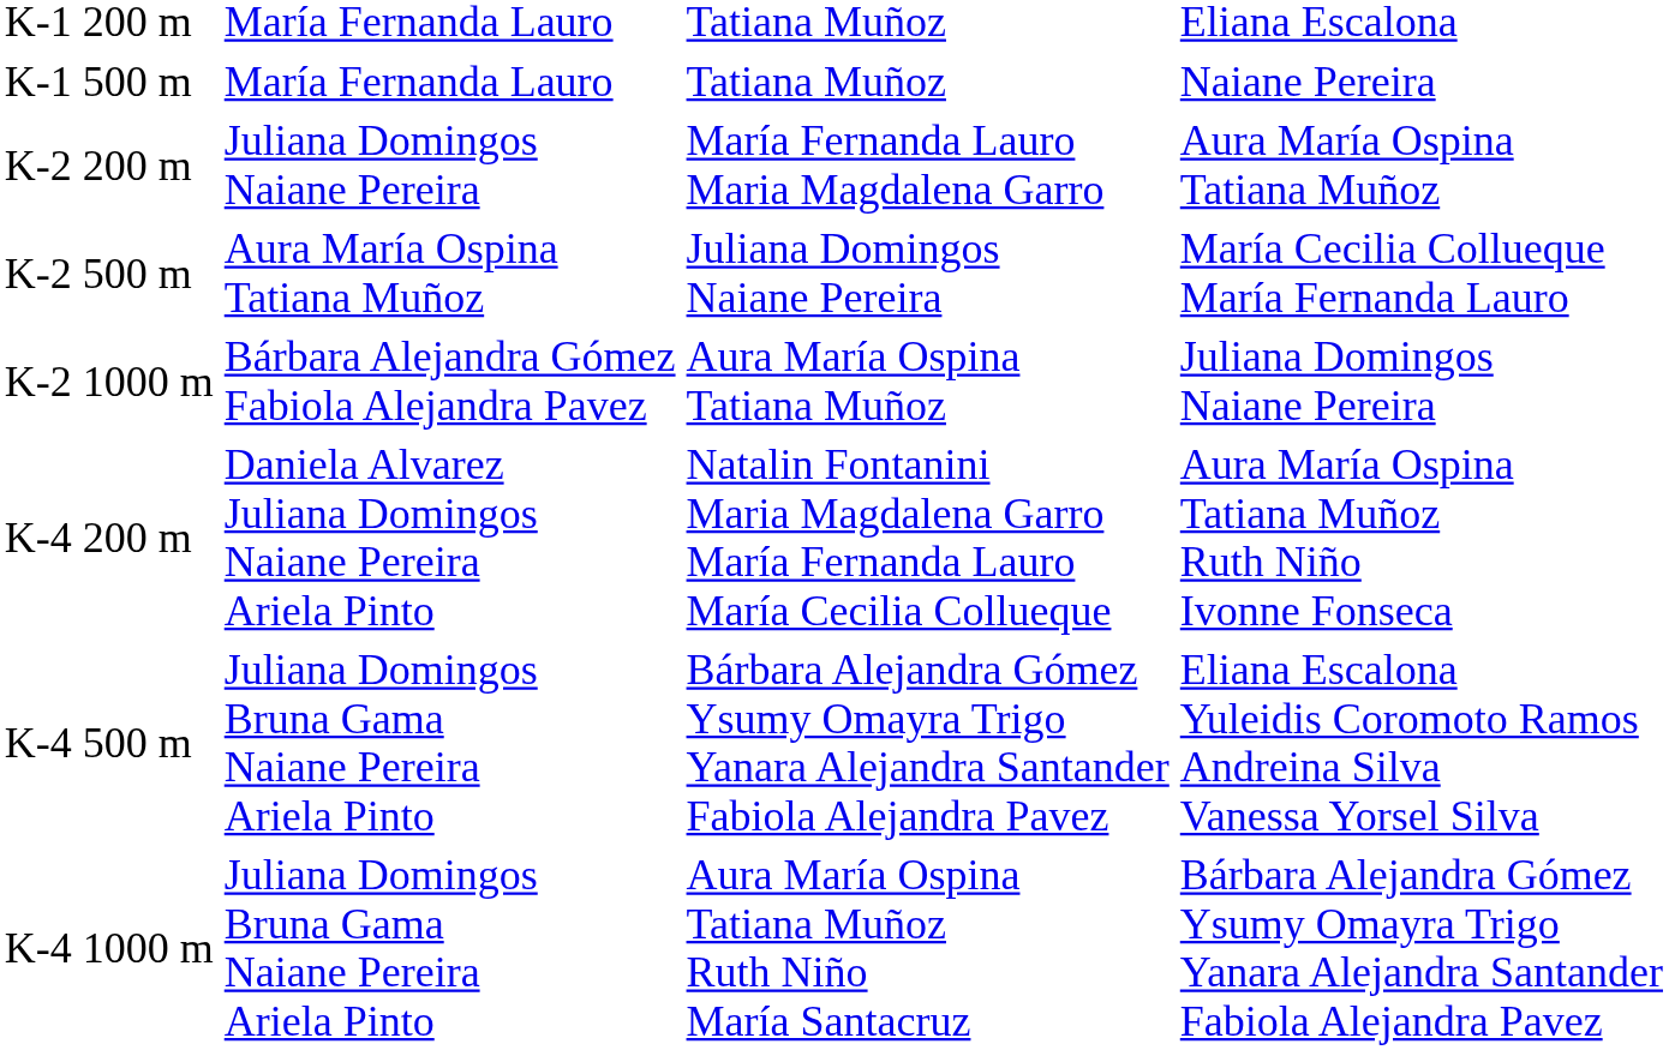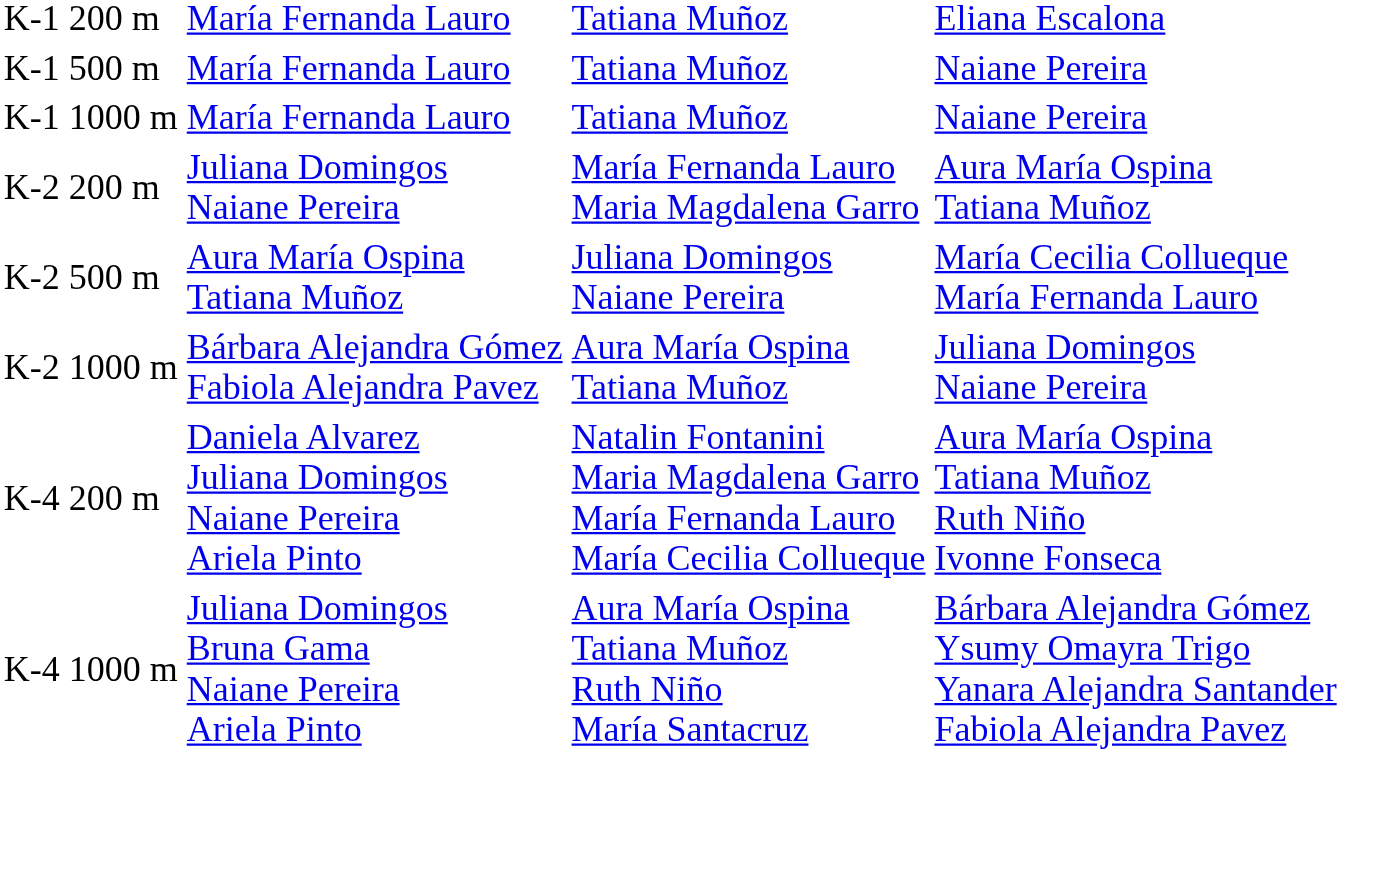 <table>
 <tr>
 <td>K-1 200 m <br></td>
 <td><a href='#'>María Fernanda Lauro</a><br><em></em></td>
 <td><a href='#'>Tatiana Muñoz</a><br><em></em></td>
 <td><a href='#'>Eliana Escalona</a><br><em></em></td>
 </tr>
 <tr>
 <td>K-1 500 m <br></td>
+<td><a href='#'>María Fernanda Lauro</a><br><em></em></td>
+<td><a href='#'>Tatiana Muñoz</a><br><em></em></td>
+<td><a href='#'>Naiane Pereira</a><br><em></em></td>
+</tr>
+<tr>
+<td>K-1 1000 m <br></td>
 <td><a href='#'>María Fernanda Lauro</a><br><em></em></td>
 <td><a href='#'>Tatiana Muñoz</a><br><em></em></td>
 <td><a href='#'>Naiane Pereira</a><br><em></em></td>
 </tr>
 <tr>
 <td>K-2 200 m <br></td>
 <td><a href='#'>Juliana Domingos</a><br><a href='#'>Naiane Pereira</a><br><em></em></td>
 <td><a href='#'>María Fernanda Lauro</a><br><a href='#'>Maria Magdalena Garro</a><br><em></em></td>
 <td><a href='#'>Aura María Ospina</a><br><a href='#'>Tatiana Muñoz</a><br><em></em></td>
 </tr>
 <tr>
 <td>K-2 500 m <br></td>
 <td><a href='#'>Aura María Ospina</a><br><a href='#'>Tatiana Muñoz</a><br><em></em></td>
 <td><a href='#'>Juliana Domingos</a><br><a href='#'>Naiane Pereira</a><br><em></em></td>
 <td><a href='#'>María Cecilia Collueque</a><br><a href='#'>María Fernanda Lauro</a><br><em></em></td>
 </tr>
 <tr>
 <td>K-2 1000 m <br></td>
 <td><a href='#'>Bárbara Alejandra Gómez</a><br><a href='#'>Fabiola Alejandra Pavez</a><br><em></em></td>
 <td><a href='#'>Aura María Ospina</a><br><a href='#'>Tatiana Muñoz</a><br><em></em></td>
 <td><a href='#'>Juliana Domingos</a><br><a href='#'>Naiane Pereira</a><br><em></em></td>
 </tr>
 <tr>
 <td>K-4 200 m <br></td>
 <td><a href='#'>Daniela Alvarez</a><br><a href='#'>Juliana Domingos</a><br><a href='#'>Naiane Pereira</a><br><a href='#'>Ariela Pinto</a><br><em></em></td>
 <td><a href='#'>Natalin Fontanini</a><br><a href='#'>Maria Magdalena Garro</a><br><a href='#'>María Fernanda Lauro</a><br><a href='#'>María Cecilia Collueque</a><br><em></em></td>
 <td><a href='#'>Aura María Ospina</a><br><a href='#'>Tatiana Muñoz</a><br><a href='#'>Ruth Niño</a><br><a href='#'>Ivonne Fonseca</a><br><em></em></td>
 </tr>
 <tr>
-<td>K-4 500 m <br></td>
-<td><a href='#'>Juliana Domingos</a><br><a href='#'>Bruna Gama</a><br><a href='#'>Naiane Pereira</a><br><a href='#'>Ariela Pinto</a><br><em></em></td>
-<td><a href='#'>Bárbara Alejandra Gómez</a><br><a href='#'>Ysumy Omayra Trigo</a><br><a href='#'>Yanara Alejandra Santander</a><br><a href='#'>Fabiola Alejandra Pavez</a><br><em></em></td>
-<td><a href='#'>Eliana Escalona</a><br><a href='#'>Yuleidis Coromoto Ramos</a><br><a href='#'>Andreina Silva</a><br><a href='#'>Vanessa Yorsel Silva</a><br><em></em></td>
-</tr>
-<tr>
 <td>K-4 1000 m <br></td>
 <td><a href='#'>Juliana Domingos</a><br><a href='#'>Bruna Gama</a><br><a href='#'>Naiane Pereira</a><br><a href='#'>Ariela Pinto</a><br><em></em></td>
 <td><a href='#'>Aura María Ospina</a><br><a href='#'>Tatiana Muñoz</a><br><a href='#'>Ruth Niño</a><br><a href='#'>María Santacruz</a><br><em></em></td>
 <td><a href='#'>Bárbara Alejandra Gómez</a><br><a href='#'>Ysumy Omayra Trigo</a><br><a href='#'>Yanara Alejandra Santander</a><br><a href='#'>Fabiola Alejandra Pavez</a><br><em></em></td>
 </tr>
 </table>
